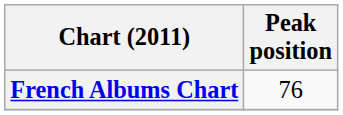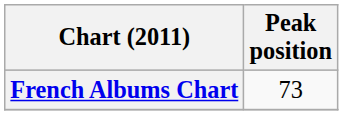 <table class="wikitable sortable plainrowheaders" border="1">
 <tr>
 <th scope="col">Chart (2011)</th>
 <th scope="col">Peak<br>position</th>
 </tr>
 <tr>
 <th scope="row"><a href='#'>French Albums Chart</a></th>
-<td align="center">76</td>
+<td align="center">73</td>
 </tr>
 <tr>
 </tr>
 </table>
